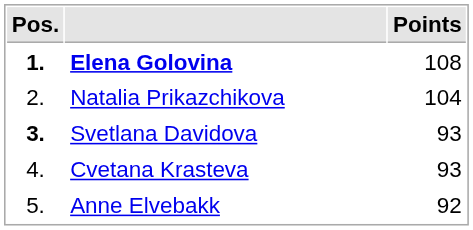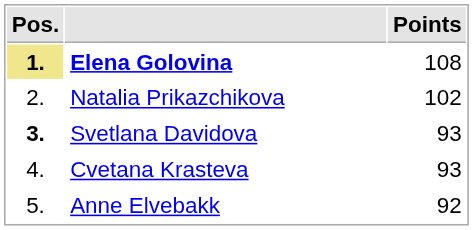 <table cellspacing="1" cellpadding="3" style="border:1px solid #AAAAAA;font-size:90%">
 <tr bgcolor="#E4E4E4">
 <th style="border-bottom:1px solid #AAAAAA" width=10>Pos.</th>
 <th style="border-bottom:1px solid #AAAAAA" width=200></th>
 <th style="border-bottom:1px solid #AAAAAA" width=20>Points</th>
 </tr>
 <tr>
-<td align="center"><strong>1.</strong></td>
+<td align="center" style="background: khaki;"><strong>1.</strong></td>
 <td> <strong><a href='#'>Elena Golovina</a></strong></td>
 <td align="right">108</td>
 </tr>
 <tr>
 <td align="center">2.</td>
 <td> <a href='#'>Natalia Prikazchikova</a></td>
-<td align="right">104</td>
+<td align="right">102</td>
 </tr>
 <tr>
 <td align="center"><strong>3.</strong></td>
 <td> <a href='#'>Svetlana Davidova</a></td>
 <td align="right">93</td>
 </tr>
 <tr>
 <td align="center">4.</td>
 <td> <a href='#'>Cvetana Krasteva</a></td>
 <td align="right">93</td>
 </tr>
 <tr>
 <td align="center">5.</td>
 <td> <a href='#'>Anne Elvebakk</a></td>
 <td align="right">92</td>
 </tr>
 </table>
